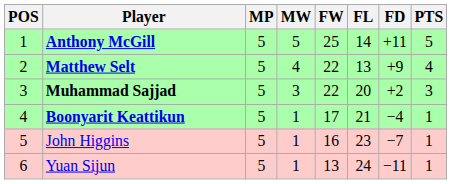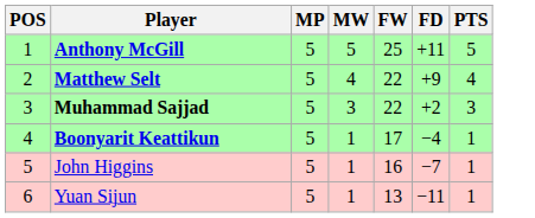 <table class="wikitable" style="text-align: center;">
 <tr>
 <th width=25>POS</th>
 <th width=200>Player</th>
 <th width=25>MP</th>
 <th width=25>MW</th>
 <th width=25>FW</th>
-<th width=25>FL</th>
 <th width=25>FD</th>
 <th width=25>PTS</th>
 </tr>
 <tr style="background:#aaffaa;">
 <td>1</td>
 <td style="text-align:left;"> <strong><a href='#'>Anthony McGill</a></strong></td>
 <td>5</td>
 <td>5</td>
 <td>25</td>
-<td>14</td>
 <td>+11</td>
 <td>5</td>
 </tr>
 <tr style="background:#aaffaa;">
 <td>2</td>
 <td style="text-align:left;"> <strong><a href='#'>Matthew Selt</a></strong></td>
 <td>5</td>
 <td>4</td>
 <td>22</td>
-<td>13</td>
 <td>+9</td>
 <td>4</td>
 </tr>
 <tr style="background:#aaffaa;">
 <td>3</td>
 <td style="text-align:left;"> <strong>Muhammad Sajjad</strong></td>
 <td>5</td>
 <td>3</td>
 <td>22</td>
-<td>20</td>
 <td>+2</td>
 <td>3</td>
 </tr>
 <tr style="background:#aaffaa;">
 <td>4</td>
 <td style="text-align:left;"> <strong><a href='#'>Boonyarit Keattikun</a></strong></td>
 <td>5</td>
 <td>1</td>
 <td>17</td>
-<td>21</td>
 <td>−4</td>
 <td>1</td>
 </tr>
 <tr style="background:#fcc;">
 <td>5</td>
 <td style="text-align:left;"> <a href='#'>John Higgins</a></td>
 <td>5</td>
 <td>1</td>
 <td>16</td>
-<td>23</td>
 <td>−7</td>
 <td>1</td>
 </tr>
 <tr style="background:#fcc;">
 <td>6</td>
 <td style="text-align:left;"> <a href='#'>Yuan Sijun</a></td>
 <td>5</td>
 <td>1</td>
 <td>13</td>
-<td>24</td>
 <td>−11</td>
 <td>1</td>
 </tr>
 </table>
